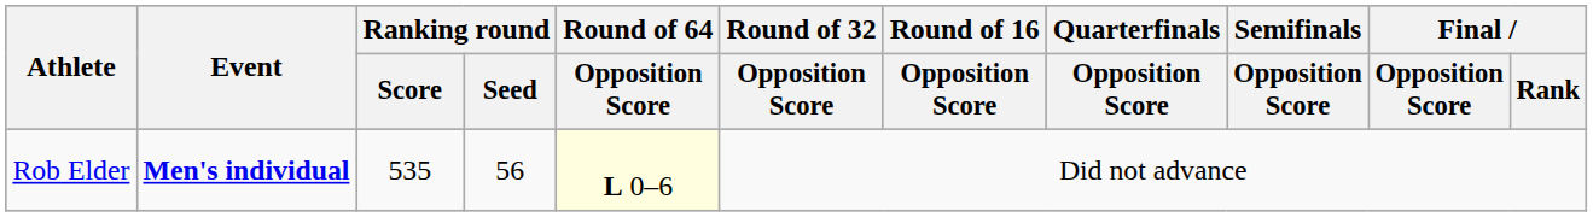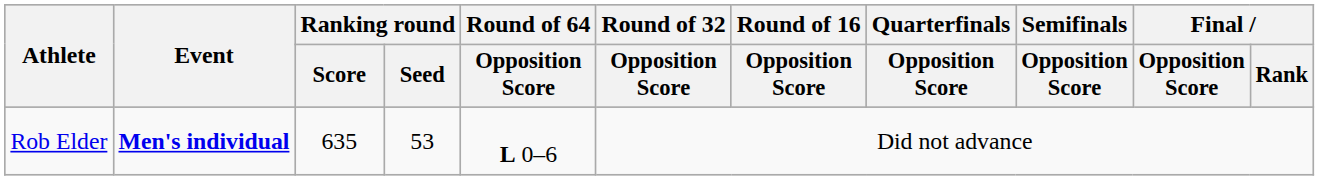 <table class="wikitable" style="font-size:90%">
 <tr>
 <th rowspan=2>Athlete</th>
 <th rowspan=2>Event</th>
 <th colspan="2">Ranking round</th>
 <th>Round of 64</th>
 <th>Round of 32</th>
 <th>Round of 16</th>
 <th>Quarterfinals</th>
 <th>Semifinals</th>
 <th colspan="2">Final / </th>
 </tr>
 <tr style="font-size:95%">
 <th>Score</th>
 <th>Seed</th>
 <th>Opposition<br>Score</th>
 <th>Opposition<br>Score</th>
 <th>Opposition<br>Score</th>
 <th>Opposition<br>Score</th>
 <th>Opposition<br>Score</th>
 <th>Opposition<br>Score</th>
 <th>Rank</th>
 </tr>
 <tr align=center>
 <td align=left><a href='#'>Rob Elder</a></td>
 <td align=left><strong><a href='#'>Men's individual</a></strong></td>
-<td>535</td>
-<td>56</td>
-<td style="background: lightyellow;"><br><strong>L</strong> 0–6</td>
+<td>635</td>
+<td>53</td>
+<td><br><strong>L</strong> 0–6</td>
 <td colspan=6>Did not advance</td>
 </tr>
 </table>
